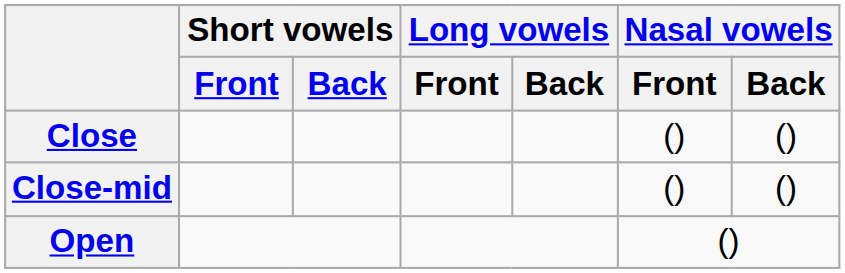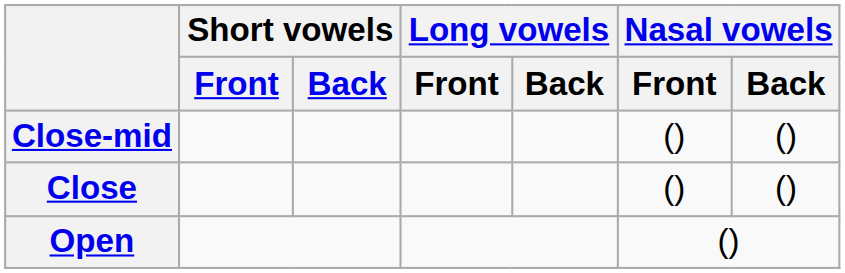 <table class="wikitable" style="margin: 0 auto; text-align:center;">
 <tr>
 <th rowspan="2"> </th>
 <th colspan="2">Short vowels</th>
 <th colspan="2"><a href='#'>Long vowels</a></th>
 <th colspan="2"><a href='#'>Nasal vowels</a></th>
 </tr>
 <tr>
 <th><a href='#'>Front</a></th>
 <th><a href='#'>Back</a></th>
 <th>Front</th>
 <th>Back</th>
 <th>Front</th>
 <th>Back</th>
 </tr>
 <tr>
-<th><a href='#'>Close</a></th>
+<th><a href='#'>Close-mid</a></th>
 <td></td>
 <td></td>
 <td></td>
 <td></td>
 <td>()</td>
 <td>()</td>
 </tr>
 <tr>
-<th><a href='#'>Close-mid</a></th>
+<th><a href='#'>Close</a></th>
 <td></td>
 <td></td>
 <td></td>
 <td></td>
 <td>()</td>
 <td>()</td>
 </tr>
 <tr>
 <th><a href='#'>Open</a></th>
 <td colspan="2"></td>
 <td colspan="2"></td>
 <td colspan="2">()</td>
 </tr>
 </table>
